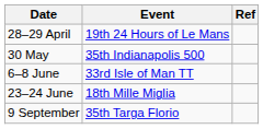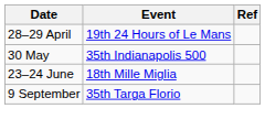 <table class="wikitable" style="font-size: 85%">
 <tr>
 <th>Date</th>
 <th>Event</th>
 <th>Ref</th>
 </tr>
 <tr>
 <td>28–29 April</td>
 <td><a href='#'>19th 24 Hours of Le Mans</a></td>
 <td></td>
 </tr>
 <tr>
 <td>30 May</td>
 <td><a href='#'>35th Indianapolis 500</a></td>
 <td></td>
 </tr>
 <tr>
-<td>6–8 June</td>
-<td><a href='#'>33rd Isle of Man TT</a></td>
-<td></td>
-</tr>
-<tr>
 <td>23–24 June</td>
 <td><a href='#'>18th Mille Miglia</a></td>
 <td></td>
 </tr>
 <tr>
 <td>9 September</td>
 <td><a href='#'>35th Targa Florio</a></td>
 <td></td>
 </tr>
 </table>
